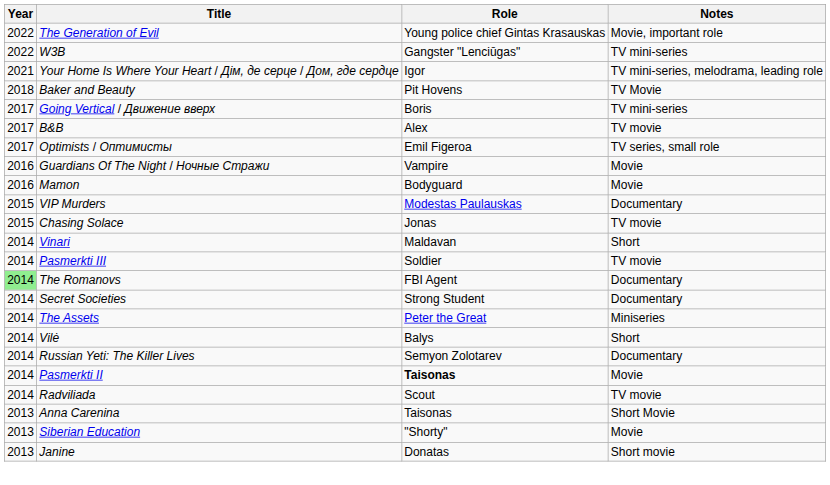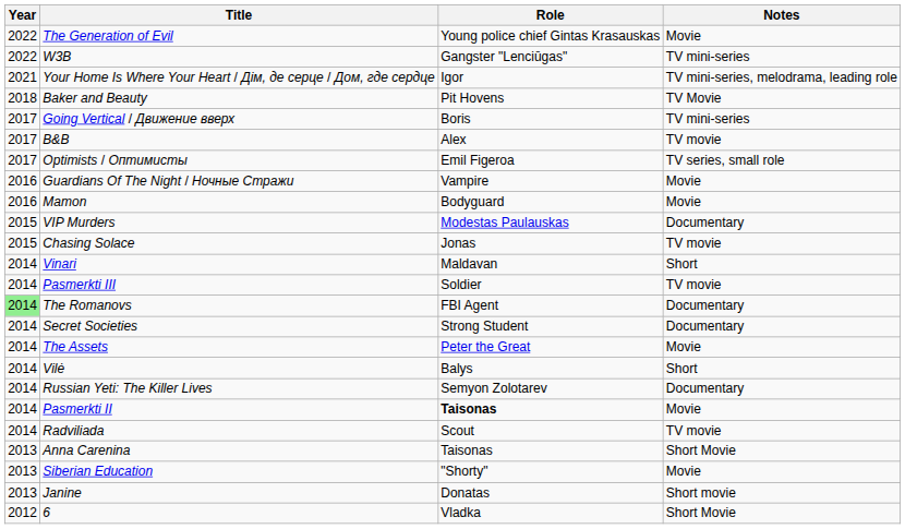 <table class="wikitable sortable mw-collapsible">
 <tr>
 <th>Year</th>
 <th>Title</th>
 <th>Role</th>
 <th>Notes</th>
 </tr>
 <tr>
 <td>2022</td>
 <td><em><a href='#'>The Generation of Evil</a></em></td>
 <td>Young police chief Gintas Krasauskas</td>
-<td>Movie, important role</td>
+<td>Movie</td>
 </tr>
 <tr>
 <td>2022</td>
 <td><em>W3B</em></td>
 <td>Gangster "Lenciūgas"</td>
 <td>TV mini-series</td>
 </tr>
 <tr>
 <td>2021</td>
 <td><em>Your Home Is Where Your Heart</em> / <em>Дiм, де серце</em> / <em>Дом, где сердце</em></td>
 <td>Igor</td>
 <td>TV mini-series, melodrama, leading role</td>
 </tr>
 <tr>
 <td>2018</td>
 <td><em>Baker and Beauty</em></td>
 <td>Pit Hovens</td>
 <td>TV Movie</td>
 </tr>
 <tr>
 <td>2017</td>
 <td><em><a href='#'>Going Vertical</a></em> / <em>Движение вверх</em></td>
 <td>Boris</td>
 <td>TV mini-series</td>
 </tr>
 <tr>
 <td>2017</td>
 <td><em>B&B</em></td>
 <td>Alex</td>
 <td>TV movie</td>
 </tr>
 <tr>
 <td>2017</td>
 <td><em>Optimists</em> / <em>Оптимисты</em></td>
 <td>Emil Figeroa</td>
 <td>TV series, small role</td>
 </tr>
 <tr>
 <td>2016</td>
 <td><em>Guardians Of The Night</em> / <em>Ночные Стражи</em></td>
 <td>Vampire</td>
 <td>Movie</td>
 </tr>
 <tr>
 <td>2016</td>
 <td><em>Mamon</em></td>
 <td>Bodyguard</td>
 <td>Movie</td>
 </tr>
 <tr>
 <td>2015</td>
 <td><em>VIP Murders</em></td>
 <td><a href='#'>Modestas Paulauskas</a></td>
 <td>Documentary</td>
 </tr>
 <tr>
 <td>2015</td>
 <td><em>Chasing Solace</em></td>
 <td>Jonas</td>
 <td>TV movie</td>
 </tr>
 <tr>
 <td>2014</td>
 <td><em><a href='#'>Vinari</a></em></td>
 <td>Maldavan</td>
 <td>Short</td>
 </tr>
 <tr>
 <td>2014</td>
 <td><em><a href='#'>Pasmerkti III</a></em></td>
 <td>Soldier</td>
 <td>TV movie</td>
 </tr>
 <tr>
 <td style="background: lightgreen;">2014</td>
 <td><em>The Romanovs</em></td>
 <td>FBI Agent</td>
 <td>Documentary</td>
 </tr>
 <tr>
 <td>2014</td>
 <td><em>Secret Societies</em></td>
 <td>Strong Student</td>
 <td>Documentary</td>
 </tr>
 <tr>
 <td>2014</td>
 <td><em><a href='#'>The Assets</a></em></td>
 <td><a href='#'>Peter the Great</a></td>
-<td>Miniseries</td>
+<td>Movie</td>
 </tr>
 <tr>
 <td>2014</td>
 <td><em>Vilė</em></td>
 <td>Balys</td>
 <td>Short</td>
 </tr>
 <tr>
 <td>2014</td>
 <td><em>Russian Yeti: The Killer Lives</em></td>
 <td>Semyon Zolotarev</td>
 <td>Documentary</td>
 </tr>
 <tr>
 <td>2014</td>
 <td><em><a href='#'>Pasmerkti II</a></em></td>
 <td><strong>Taisonas</strong></td>
 <td>Movie</td>
 </tr>
 <tr>
 <td>2014</td>
 <td><em>Radviliada</em></td>
 <td>Scout</td>
 <td>TV movie</td>
 </tr>
 <tr>
 <td>2013</td>
 <td><em>Anna Carenina</em></td>
 <td>Taisonas</td>
 <td>Short Movie</td>
 </tr>
 <tr>
 <td>2013</td>
 <td><em><a href='#'>Siberian Education</a></em></td>
 <td>"Shorty"</td>
 <td>Movie</td>
 </tr>
 <tr>
 <td>2013</td>
 <td><em>Janine</em></td>
 <td>Donatas</td>
 <td>Short movie</td>
 </tr>
+<tr>
+<td>2012</td>
+<td><em>6</em></td>
+<td>Vladka</td>
+<td>Short Movie</td>
+</tr>
 </table>
